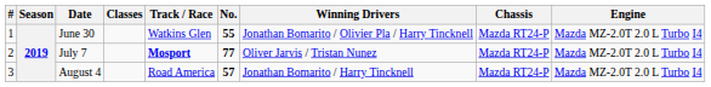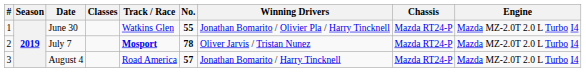 <table class="wikitable" style="font-size:95%;">
 <tr>
 <th>#</th>
 <th>Season</th>
 <th>Date</th>
 <th>Classes</th>
 <th>Track / Race</th>
 <th>No.</th>
 <th>Winning Drivers</th>
 <th>Chassis</th>
 <th>Engine</th>
 </tr>
 <tr>
 <td>1</td>
 <th rowspan=3 align=center><a href='#'>2019</a></th>
 <td>June 30</td>
 <td align=center></td>
 <td><a href='#'>Watkins Glen</a></td>
 <td align=center><strong>55</strong></td>
 <td align=left> <a href='#'>Jonathan Bomarito</a> /  <a href='#'>Olivier Pla</a> /  <a href='#'>Harry Tincknell</a></td>
 <td><a href='#'>Mazda RT24-P</a></td>
 <td><a href='#'>Mazda</a> MZ-2.0T 2.0 L <a href='#'>Turbo</a> <a href='#'>I4</a></td>
 </tr>
 <tr>
 <td>2</td>
 <td>July 7</td>
 <td align=center></td>
 <td><strong><a href='#'>Mosport</a></strong></td>
-<td align=center><strong>77</strong></td>
+<td align=center><strong>78</strong></td>
 <td align=left> <a href='#'>Oliver Jarvis</a> /  <a href='#'>Tristan Nunez</a></td>
 <td><a href='#'>Mazda RT24-P</a></td>
 <td><a href='#'>Mazda</a> MZ-2.0T 2.0 L <a href='#'>Turbo</a> <a href='#'>I4</a></td>
 </tr>
 <tr>
 <td>3</td>
 <td>August 4</td>
 <td align=center></td>
 <td><a href='#'>Road America</a></td>
 <td align=center><strong>57</strong></td>
 <td align=left> <a href='#'>Jonathan Bomarito</a> /  <a href='#'>Harry Tincknell</a></td>
 <td><a href='#'>Mazda RT24-P</a></td>
 <td><a href='#'>Mazda</a> MZ-2.0T 2.0 L <a href='#'>Turbo</a> <a href='#'>I4</a></td>
 </tr>
 </table>
